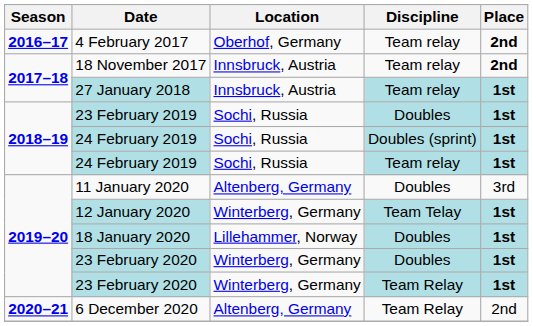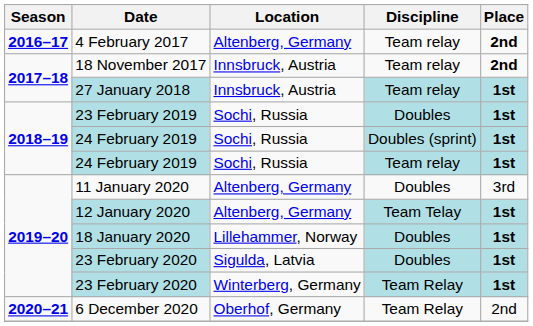 <table class="wikitable sortable" style="font-size:90%" style="text-align:left">
 <tr>
 <th>Season</th>
 <th>Date</th>
 <th>Location</th>
 <th>Discipline</th>
 <th>Place</th>
 </tr>
 <tr>
 <td align=center rowspan=1><strong><a href='#'>2016–17</a></strong></td>
 <td>4 February 2017</td>
-<td> <a href='#'>Oberhof</a>, Germany</td>
+<td> <a href='#'>Altenberg, Germany</a></td>
 <td align=center>Team relay</td>
 <td align=center><strong>2nd</strong></td>
 </tr>
 <tr>
 <td align=center rowspan=2><strong><a href='#'>2017–18</a></strong></td>
 <td>18 November 2017</td>
 <td> <a href='#'>Innsbruck</a>, Austria</td>
 <td align=center>Team relay</td>
 <td align=center><strong>2nd</strong></td>
 </tr>
 <tr>
 <td bgcolor="#BOEOE6">27 January 2018</td>
 <td> <a href='#'>Innsbruck</a>, Austria</td>
 <td bgcolor="#BOEOE6" align=center>Team relay</td>
 <td bgcolor="#BOEOE6" align=center><strong>1st</strong></td>
 </tr>
 <tr>
 <td align=center rowspan=3><strong><a href='#'>2018–19</a></strong></td>
 <td bgcolor="#BOEOE6">23 February 2019</td>
 <td> <a href='#'>Sochi</a>, Russia</td>
 <td bgcolor="#BOEOE6" align=center>Doubles</td>
 <td bgcolor="#BOEOE6" align=center><strong>1st</strong></td>
 </tr>
 <tr>
 <td bgcolor="#BOEOE6">24 February 2019</td>
 <td> <a href='#'>Sochi</a>, Russia</td>
 <td bgcolor="#BOEOE6" align=center>Doubles (sprint)</td>
 <td bgcolor="#BOEOE6" align=center><strong>1st</strong></td>
 </tr>
 <tr>
 <td bgcolor="#BOEOE6">24 February 2019</td>
 <td> <a href='#'>Sochi</a>, Russia</td>
 <td bgcolor="#BOEOE6" align=center>Team relay</td>
 <td bgcolor="#BOEOE6" align=center><strong>1st</strong></td>
 </tr>
 <tr>
 <td align=center rowspan=5><strong><a href='#'>2019–20</a></strong></td>
 <td>11 January 2020</td>
 <td> <a href='#'>Altenberg, Germany</a></td>
 <td align=center>Doubles</td>
 <td align=center>3rd</td>
 </tr>
 <tr>
 <td bgcolor="#BOEOE6">12 January 2020</td>
-<td> <a href='#'>Winterberg</a>, Germany</td>
+<td> <a href='#'>Altenberg, Germany</a></td>
 <td bgcolor="#BOEOE6" align=center>Team Telay</td>
 <td bgcolor="#BOEOE6" align=center><strong>1st</strong></td>
 </tr>
 <tr>
 <td bgcolor="#BOEOE6">18 January 2020</td>
 <td> <a href='#'>Lillehammer</a>, Norway</td>
 <td bgcolor="#BOEOE6" align=center>Doubles</td>
 <td bgcolor="#BOEOE6" align=center><strong>1st</strong></td>
 </tr>
 <tr>
 <td bgcolor="#BOEOE6">23 February 2020</td>
-<td> <a href='#'>Winterberg</a>, Germany</td>
+<td> <a href='#'>Sigulda</a>, Latvia</td>
 <td bgcolor="#BOEOE6" align=center>Doubles</td>
 <td bgcolor="#BOEOE6" align=center><strong>1st</strong></td>
 </tr>
 <tr>
 <td bgcolor="#BOEOE6">23 February 2020</td>
 <td> <a href='#'>Winterberg</a>, Germany</td>
 <td bgcolor="#BOEOE6" align=center>Team Relay</td>
 <td bgcolor="#BOEOE6" align=center><strong>1st</strong></td>
 </tr>
 <tr>
 <td rowspan=1 align=center><strong><a href='#'>2020–21</a></strong></td>
 <td>6 December 2020</td>
-<td> <a href='#'>Altenberg, Germany</a></td>
+<td> <a href='#'>Oberhof</a>, Germany</td>
 <td align=center>Team Relay</td>
 <td align=center>2nd</td>
 </tr>
 <tr>
 </tr>
 </table>
